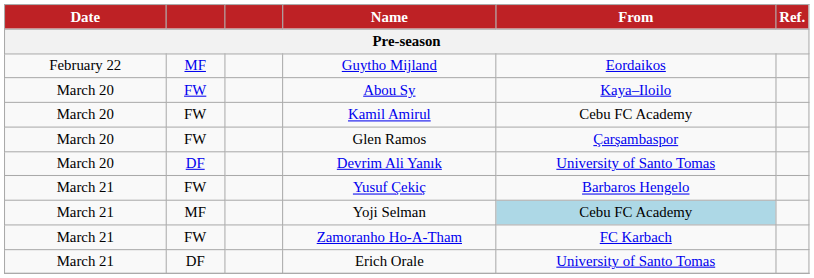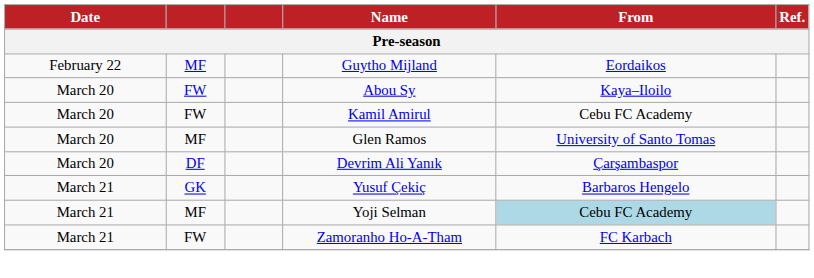 <table class="wikitable" style="text-align:center; font-size:90%">
 <tr>
 <th style="background:#BE2125; color:#FFFFFF; width:150px;">Date</th>
 <th style="background:#BE2125; color:#FFFFFF; width:50px;"></th>
 <th style="background:#BE2125; color:#FFFFFF; width:50px;"></th>
 <th style="background:#BE2125; color:#FFFFFF; width:200px;">Name</th>
 <th style="background:#BE2125; color:#FFFFFF; width:265px;">From</th>
 <th style="background:#BE2125; color:#FFFFFF; width:25px;">Ref.</th>
 </tr>
 <tr>
 <th colspan=6>Pre-season</th>
 </tr>
 <tr>
 <td>February 22</td>
 <td><a href='#'>MF</a></td>
 <td></td>
 <td><a href='#'>Guytho Mijland</a></td>
 <td> <a href='#'>Eordaikos</a></td>
 <td></td>
 </tr>
 <tr>
 <td>March 20</td>
 <td><a href='#'>FW</a></td>
 <td></td>
 <td><a href='#'>Abou Sy</a></td>
 <td> <a href='#'>Kaya–Iloilo</a></td>
 <td></td>
 </tr>
 <tr>
 <td>March 20</td>
 <td>FW</td>
 <td></td>
 <td><a href='#'>Kamil Amirul</a></td>
 <td> Cebu FC Academy</td>
 <td></td>
 </tr>
 <tr>
 <td>March 20</td>
-<td>FW</td>
+<td>MF</td>
 <td></td>
 <td>Glen Ramos</td>
-<td> <a href='#'>Çarşambaspor</a></td>
+<td> <a href='#'>University of Santo Tomas</a></td>
 <td></td>
 </tr>
 <tr>
 <td>March 20</td>
 <td><a href='#'>DF</a></td>
 <td></td>
 <td><a href='#'>Devrim Ali Yanık</a></td>
-<td> <a href='#'>University of Santo Tomas</a></td>
+<td> <a href='#'>Çarşambaspor</a></td>
 <td></td>
 </tr>
 <tr>
 <td>March 21</td>
-<td>FW</td>
+<td><a href='#'>GK</a></td>
 <td></td>
 <td><a href='#'>Yusuf Çekiç</a></td>
 <td> <a href='#'>Barbaros Hengelo</a></td>
 <td></td>
 </tr>
 <tr>
 <td>March 21</td>
 <td>MF</td>
 <td></td>
 <td>Yoji Selman</td>
 <td style="background: lightblue;"> Cebu FC Academy</td>
 <td></td>
 </tr>
 <tr>
 <td>March 21</td>
 <td>FW</td>
 <td></td>
 <td><a href='#'>Zamoranho Ho-A-Tham</a></td>
 <td> <a href='#'>FC Karbach</a></td>
 <td></td>
 </tr>
 <tr>
-<td>March 21</td>
-<td>DF</td>
-<td></td>
-<td>Erich Orale</td>
-<td> <a href='#'>University of Santo Tomas</a></td>
-<td></td>
-</tr>
-<tr>
 </tr>
 </table>
